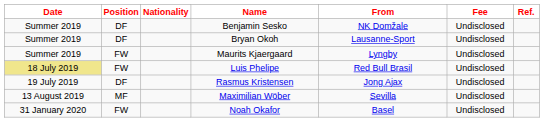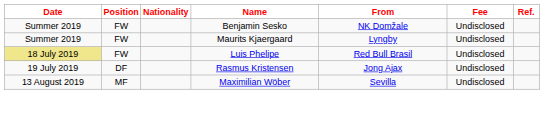 <table class="wikitable"  style="text-align:center; font-size:90%; ">
 <tr>
 <th style="background:#FFFFFF; color:#FF0000; width:150px;">Date</th>
 <th style="background:#FFFFFF; color:#FF0000; width:55px;">Position</th>
 <th style="background:#FFFFFF; color:#FF0000; width:55px;">Nationality</th>
 <th style="background:#FFFFFF; color:#FF0000; width:200px;">Name</th>
 <th style="background:#FFFFFF; color:#FF0000; width:200px;">From</th>
 <th style="background:#FFFFFF; color:#FF0000; width:100px;">Fee</th>
 <th style="background:#FFFFFF; color:#FF0000; width:35px;">Ref.</th>
 </tr>
 <tr>
 <td>Summer 2019</td>
-<td>DF</td>
+<td>FW</td>
 <td></td>
 <td>Benjamin Sesko</td>
 <td><a href='#'>NK Domžale</a></td>
-<td>Undisclosed</td>
-<td></td>
-</tr>
-<tr>
-<td>Summer 2019</td>
-<td>DF</td>
-<td></td>
-<td>Bryan Okoh</td>
-<td><a href='#'>Lausanne-Sport</a></td>
 <td>Undisclosed</td>
 <td></td>
 </tr>
 <tr>
 <td>Summer 2019</td>
 <td>FW</td>
 <td></td>
 <td>Maurits Kjaergaard</td>
 <td><a href='#'>Lyngby</a></td>
 <td>Undisclosed</td>
 <td></td>
 </tr>
 <tr>
 <td style="background: khaki;">18 July 2019</td>
 <td>FW</td>
 <td></td>
 <td><a href='#'>Luis Phelipe</a></td>
 <td><a href='#'>Red Bull Brasil</a></td>
 <td>Undisclosed</td>
 <td></td>
 </tr>
 <tr>
 <td>19 July 2019</td>
 <td>DF</td>
 <td></td>
 <td><a href='#'>Rasmus Kristensen</a></td>
 <td><a href='#'>Jong Ajax</a></td>
 <td>Undisclosed</td>
 <td></td>
 </tr>
 <tr>
 <td>13 August 2019</td>
 <td>MF</td>
 <td></td>
 <td><a href='#'>Maximilian Wöber</a></td>
 <td><a href='#'>Sevilla</a></td>
 <td>Undisclosed</td>
 <td></td>
 </tr>
-<tr>
-<td>31 January 2020</td>
-<td>FW</td>
-<td></td>
-<td><a href='#'>Noah Okafor</a></td>
-<td><a href='#'>Basel</a></td>
-<td>Undisclosed</td>
-<td></td>
-</tr>
 </table>
